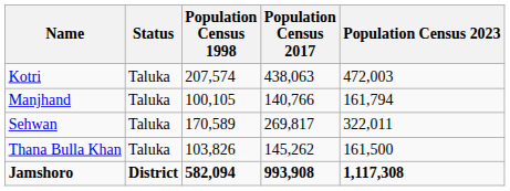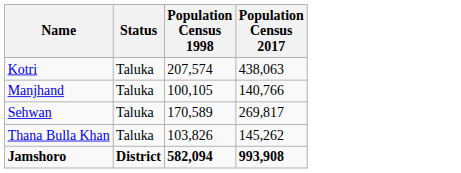 <table class="wikitable">
 <tr>
 <th>Name</th>
 <th>Status</th>
 <th>Population<br>Census<br>1998</th>
 <th>Population<br>Census<br>2017</th>
-<th>Population Census 2023</th>
 </tr>
 <tr>
 <td><a href='#'>Kotri</a></td>
 <td>Taluka</td>
 <td>207,574</td>
 <td>438,063</td>
-<td>472,003</td>
 </tr>
 <tr>
 <td><a href='#'>Manjhand</a></td>
 <td>Taluka</td>
 <td>100,105</td>
 <td>140,766</td>
-<td>161,794</td>
 </tr>
 <tr>
 <td><a href='#'>Sehwan</a></td>
 <td>Taluka</td>
 <td>170,589</td>
 <td>269,817</td>
-<td>322,011</td>
 </tr>
 <tr>
 <td><a href='#'>Thana Bulla Khan</a></td>
 <td>Taluka</td>
 <td>103,826</td>
 <td>145,262</td>
-<td>161,500</td>
 </tr>
 <tr>
 <td><strong>Jamshoro</strong></td>
 <td><strong>District</strong></td>
 <td><strong>582,094</strong></td>
 <td><strong>993,908</strong></td>
-<td><strong>1,117,308</strong></td>
 </tr>
 </table>
